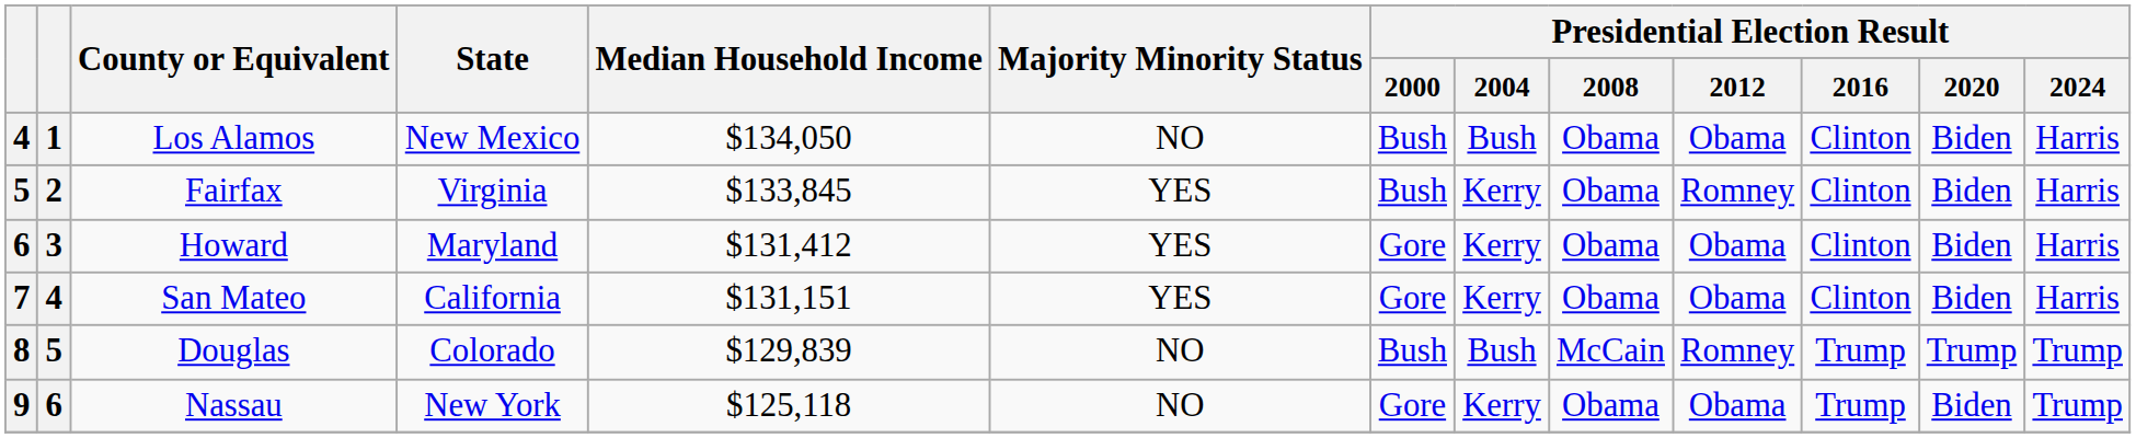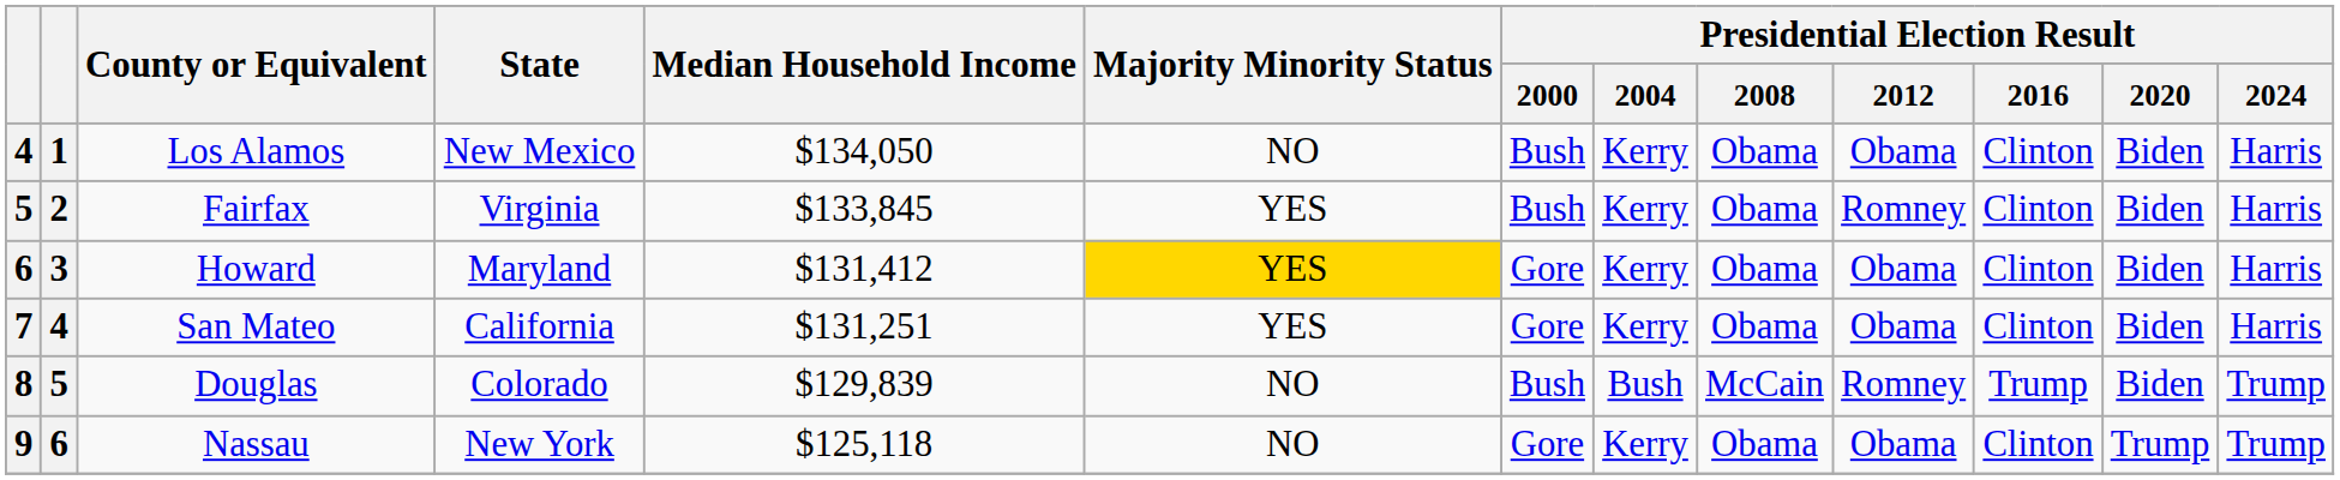 <table class="wikitable" style="text-align:center;">
 <tr>
 <th scope="col" rowspan="2"></th>
 <th scope="col" rowspan="2"></th>
 <th scope="col" rowspan="2">County or Equivalent</th>
 <th scope="col" rowspan="2">State</th>
 <th scope="col" rowspan="2">Median Household Income</th>
 <th scope="col" rowspan="2">Majority Minority Status</th>
 <th scope="col" colspan="7">Presidential Election Result</th>
 </tr>
 <tr>
 <th scope="col"><small>2000</small></th>
 <th scope="col"><small>2004</small></th>
 <th scope="col"><small>2008</small></th>
 <th scope="col"><small>2012</small></th>
 <th scope="col"><small>2016</small></th>
 <th scope="col"><small>2020</small></th>
 <th scope="col"><small>2024</small></th>
 </tr>
 <tr>
 <th scope="row">4</th>
 <th scope="row">1</th>
 <td><a href='#'>Los Alamos</a></td>
 <td> <a href='#'>New Mexico</a></td>
 <td>$134,050</td>
 <td>NO</td>
 <td><a href='#'>Bush</a></td>
-<td><a href='#'>Bush</a></td>
+<td><a href='#'>Kerry</a></td>
 <td><a href='#'>Obama</a></td>
 <td><a href='#'>Obama</a></td>
 <td><a href='#'>Clinton</a></td>
 <td><a href='#'>Biden</a></td>
 <td><a href='#'>Harris</a></td>
 </tr>
 <tr>
 <th scope="row">5</th>
 <th scope="row">2</th>
 <td><a href='#'>Fairfax</a></td>
 <td> <a href='#'>Virginia</a></td>
 <td>$133,845</td>
 <td>YES</td>
 <td><a href='#'>Bush</a></td>
 <td><a href='#'>Kerry</a></td>
 <td><a href='#'>Obama</a></td>
 <td><a href='#'>Romney</a></td>
 <td><a href='#'>Clinton</a></td>
 <td><a href='#'>Biden</a></td>
 <td><a href='#'>Harris</a></td>
 </tr>
 <tr>
 <th scope="row">6</th>
 <th scope="row">3</th>
 <td><a href='#'>Howard</a></td>
 <td> <a href='#'>Maryland</a></td>
 <td>$131,412</td>
-<td>YES</td>
+<td style="background: gold;">YES</td>
 <td><a href='#'>Gore</a></td>
 <td><a href='#'>Kerry</a></td>
 <td><a href='#'>Obama</a></td>
 <td><a href='#'>Obama</a></td>
 <td><a href='#'>Clinton</a></td>
 <td><a href='#'>Biden</a></td>
 <td><a href='#'>Harris</a></td>
 </tr>
 <tr>
 <th scope="row">7</th>
 <th scope="row">4</th>
 <td><a href='#'>San Mateo</a></td>
 <td> <a href='#'>California</a></td>
-<td>$131,151</td>
+<td>$131,251</td>
 <td>YES</td>
 <td><a href='#'>Gore</a></td>
 <td><a href='#'>Kerry</a></td>
 <td><a href='#'>Obama</a></td>
 <td><a href='#'>Obama</a></td>
 <td><a href='#'>Clinton</a></td>
 <td><a href='#'>Biden</a></td>
 <td><a href='#'>Harris</a></td>
 </tr>
 <tr>
 <th scope="row">8</th>
 <th scope="row">5</th>
 <td><a href='#'>Douglas</a></td>
 <td> <a href='#'>Colorado</a></td>
 <td>$129,839</td>
 <td>NO</td>
 <td><a href='#'>Bush</a></td>
 <td><a href='#'>Bush</a></td>
 <td><a href='#'>McCain</a></td>
 <td><a href='#'>Romney</a></td>
 <td><a href='#'>Trump</a></td>
-<td><a href='#'>Trump</a></td>
+<td><a href='#'>Biden</a></td>
 <td><a href='#'>Trump</a></td>
 </tr>
 <tr>
 <th scope="row">9</th>
 <th scope="row">6</th>
 <td><a href='#'>Nassau</a></td>
 <td> <a href='#'>New York</a></td>
 <td>$125,118</td>
 <td>NO</td>
 <td><a href='#'>Gore</a></td>
 <td><a href='#'>Kerry</a></td>
 <td><a href='#'>Obama</a></td>
 <td><a href='#'>Obama</a></td>
+<td><a href='#'>Clinton</a></td>
 <td><a href='#'>Trump</a></td>
-<td><a href='#'>Biden</a></td>
 <td><a href='#'>Trump</a></td>
 </tr>
 <tr>
 </tr>
 </table>
